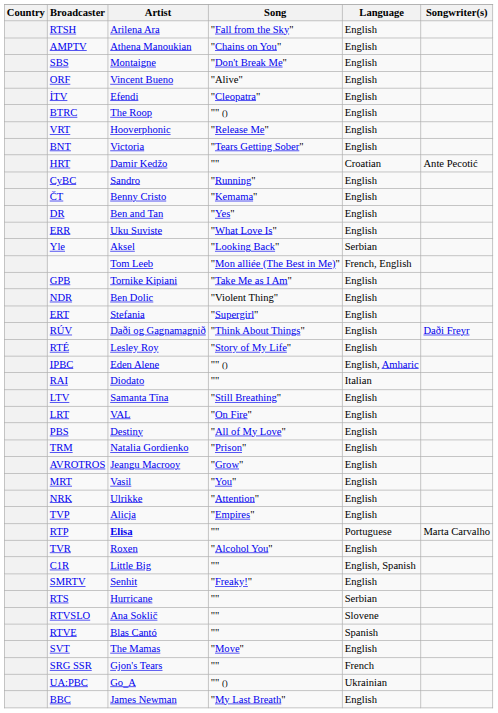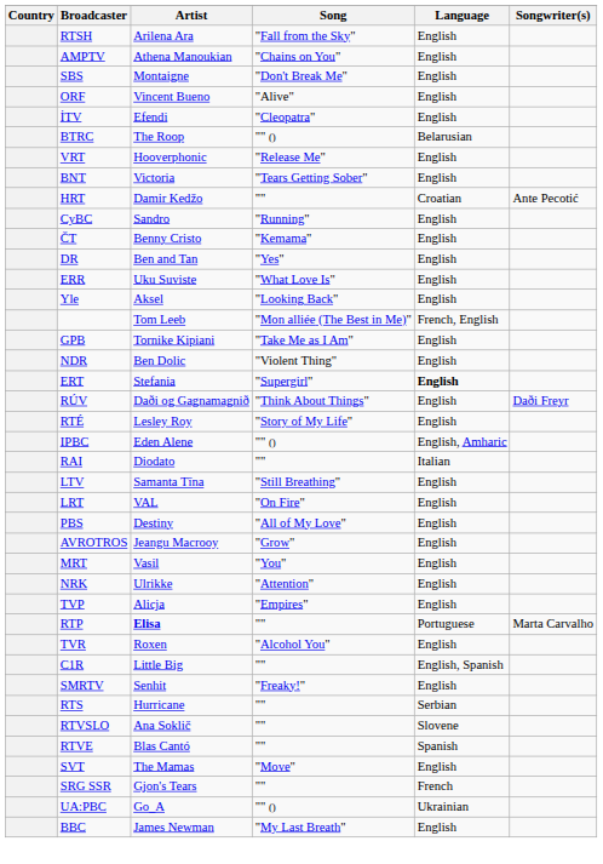 <table class="wikitable plainrowheaders">
 <tr>
 </tr>
 <tr>
 <th scope="col">Country</th>
 <th scope="col">Broadcaster</th>
 <th scope="col">Artist</th>
 <th scope="col">Song</th>
 <th scope="col">Language</th>
 <th scope="col">Songwriter(s)</th>
 </tr>
 <tr>
 <th scope="row"></th>
 <td><a href='#'>RTSH</a></td>
 <td><a href='#'>Arilena Ara</a></td>
 <td>"<a href='#'>Fall from the Sky</a>"</td>
 <td>English</td>
 <td></td>
 </tr>
 <tr>
 <th scope="row"></th>
 <td><a href='#'>AMPTV</a></td>
 <td><a href='#'>Athena Manoukian</a></td>
 <td>"<a href='#'>Chains on You</a>"</td>
 <td>English</td>
 <td></td>
 </tr>
 <tr>
 <th scope="row"></th>
 <td><a href='#'>SBS</a></td>
 <td><a href='#'>Montaigne</a></td>
 <td>"<a href='#'>Don't Break Me</a>"</td>
 <td>English</td>
 <td></td>
 </tr>
 <tr>
 <th scope="row"></th>
 <td><a href='#'>ORF</a></td>
 <td><a href='#'>Vincent Bueno</a></td>
 <td>"Alive"</td>
 <td>English</td>
 <td></td>
 </tr>
 <tr>
 <th scope="row"></th>
 <td><a href='#'>İTV</a></td>
 <td><a href='#'>Efendi</a></td>
 <td>"<a href='#'>Cleopatra</a>"</td>
 <td>English</td>
 <td></td>
 </tr>
 <tr>
 <th scope="row"></th>
 <td><a href='#'>BTRC</a></td>
 <td><a href='#'>The Roop</a></td>
 <td>"" <small>()</small></td>
-<td>English</td>
+<td>Belarusian</td>
 <td></td>
 </tr>
 <tr>
 <th scope="row"></th>
 <td><a href='#'>VRT</a></td>
 <td><a href='#'>Hooverphonic</a></td>
 <td>"<a href='#'>Release Me</a>"</td>
 <td>English</td>
 <td></td>
 </tr>
 <tr>
 <th scope="row"></th>
 <td><a href='#'>BNT</a></td>
 <td><a href='#'>Victoria</a></td>
 <td>"<a href='#'>Tears Getting Sober</a>"</td>
 <td>English</td>
 <td></td>
 </tr>
 <tr>
 <th scope="row"></th>
 <td><a href='#'>HRT</a></td>
 <td><a href='#'>Damir Kedžo</a></td>
 <td>""</td>
 <td>Croatian</td>
 <td>Ante Pecotić</td>
 </tr>
 <tr>
 <th scope="row"></th>
 <td><a href='#'>CyBC</a></td>
 <td><a href='#'>Sandro</a></td>
 <td>"<a href='#'>Running</a>"</td>
 <td>English</td>
 <td></td>
 </tr>
 <tr>
 <th scope="row"></th>
 <td><a href='#'>ČT</a></td>
 <td><a href='#'>Benny Cristo</a></td>
 <td>"<a href='#'>Kemama</a>"</td>
 <td>English</td>
 <td></td>
 </tr>
 <tr>
 <th scope="row"></th>
 <td><a href='#'>DR</a></td>
 <td><a href='#'>Ben and Tan</a></td>
 <td>"<a href='#'>Yes</a>"</td>
 <td>English</td>
 <td></td>
 </tr>
 <tr>
 <th scope="row"></th>
 <td><a href='#'>ERR</a></td>
 <td><a href='#'>Uku Suviste</a></td>
 <td>"<a href='#'>What Love Is</a>"</td>
 <td>English</td>
 <td></td>
 </tr>
 <tr>
 <th scope="row"></th>
 <td><a href='#'>Yle</a></td>
 <td><a href='#'>Aksel</a></td>
 <td>"<a href='#'>Looking Back</a>"</td>
-<td>Serbian</td>
+<td>English</td>
 <td></td>
 </tr>
 <tr>
 <th scope="row"></th>
 <td></td>
 <td><a href='#'>Tom Leeb</a></td>
 <td>"<a href='#'><span>Mon alliée</span> (The Best in Me)</a>"</td>
 <td>French, English</td>
 <td></td>
 </tr>
 <tr>
 <th scope="row"></th>
 <td><a href='#'>GPB</a></td>
 <td><a href='#'>Tornike Kipiani</a></td>
 <td>"<a href='#'>Take Me as I Am</a>"</td>
 <td>English</td>
 <td></td>
 </tr>
 <tr>
 <th scope="row"></th>
 <td><a href='#'>NDR</a></td>
 <td><a href='#'>Ben Dolic</a></td>
 <td>"Violent Thing"</td>
 <td>English</td>
 <td></td>
 </tr>
 <tr>
 <th scope="row"></th>
 <td><a href='#'>ERT</a></td>
 <td><a href='#'>Stefania</a></td>
 <td>"<a href='#'>Supergirl</a>"</td>
-<td>English</td>
+<td><strong>English</strong></td>
 <td></td>
 </tr>
 <tr>
 <th scope="row"></th>
 <td><a href='#'>RÚV</a></td>
 <td><a href='#'>Daði og Gagnamagnið</a></td>
 <td>"<a href='#'>Think About Things</a>"</td>
 <td>English</td>
 <td><a href='#'>Daði Freyr</a></td>
 </tr>
 <tr>
 <th scope="row"></th>
 <td><a href='#'>RTÉ</a></td>
 <td><a href='#'>Lesley Roy</a></td>
 <td>"<a href='#'>Story of My Life</a>"</td>
 <td>English</td>
 <td></td>
 </tr>
 <tr>
 <th scope="row"></th>
 <td><a href='#'>IPBC</a></td>
 <td><a href='#'>Eden Alene</a></td>
 <td>"" <small>()</small></td>
 <td>English, <a href='#'>Amharic</a></td>
 <td></td>
 </tr>
 <tr>
 <th scope="row"></th>
 <td><a href='#'>RAI</a></td>
 <td><a href='#'>Diodato</a></td>
 <td>""</td>
 <td>Italian</td>
 <td></td>
 </tr>
 <tr>
 <th scope="row"></th>
 <td><a href='#'>LTV</a></td>
 <td><a href='#'>Samanta Tīna</a></td>
 <td>"<a href='#'>Still Breathing</a>"</td>
 <td>English</td>
 <td></td>
 </tr>
 <tr>
 <th scope="row"></th>
 <td><a href='#'>LRT</a></td>
 <td><a href='#'>VAL</a></td>
 <td>"<a href='#'>On Fire</a>"</td>
 <td>English</td>
 <td></td>
 </tr>
 <tr>
 <th scope="row"></th>
 <td><a href='#'>PBS</a></td>
 <td><a href='#'>Destiny</a></td>
 <td>"<a href='#'>All of My Love</a>"</td>
-<td>English</td>
-<td></td>
-</tr>
-<tr>
-<th scope="row"></th>
-<td><a href='#'>TRM</a></td>
-<td><a href='#'>Natalia Gordienko</a></td>
-<td>"<a href='#'>Prison</a>"</td>
 <td>English</td>
 <td></td>
 </tr>
 <tr>
 <th scope="row"></th>
 <td><a href='#'>AVROTROS</a></td>
 <td><a href='#'>Jeangu Macrooy</a></td>
 <td>"<a href='#'>Grow</a>"</td>
 <td>English</td>
 <td></td>
 </tr>
 <tr>
 <th scope="row"></th>
 <td><a href='#'>MRT</a></td>
 <td><a href='#'>Vasil</a></td>
 <td>"<a href='#'>You</a>"</td>
 <td>English</td>
 <td></td>
 </tr>
 <tr>
 <th scope="row"></th>
 <td><a href='#'>NRK</a></td>
 <td><a href='#'>Ulrikke</a></td>
 <td>"<a href='#'>Attention</a>"</td>
 <td>English</td>
 <td></td>
 </tr>
 <tr>
 <th scope="row"></th>
 <td><a href='#'>TVP</a></td>
 <td><a href='#'>Alicja</a></td>
 <td>"<a href='#'>Empires</a>"</td>
 <td>English</td>
 <td></td>
 </tr>
 <tr>
 <th scope="row"></th>
 <td><a href='#'>RTP</a></td>
 <td><strong><a href='#'>Elisa</a></strong></td>
 <td>""</td>
 <td>Portuguese</td>
 <td>Marta Carvalho</td>
 </tr>
 <tr>
 <th scope="row"></th>
 <td><a href='#'>TVR</a></td>
 <td><a href='#'>Roxen</a></td>
 <td>"<a href='#'>Alcohol You</a>"</td>
 <td>English</td>
 <td></td>
 </tr>
 <tr>
 <th scope="row"></th>
 <td><a href='#'>C1R</a></td>
 <td><a href='#'>Little Big</a></td>
 <td>""</td>
 <td>English, Spanish</td>
 <td></td>
 </tr>
 <tr>
 <th scope="row"></th>
 <td><a href='#'>SMRTV</a></td>
 <td><a href='#'>Senhit</a></td>
 <td>"<a href='#'>Freaky!</a>"</td>
 <td>English</td>
 <td></td>
 </tr>
 <tr>
 <th scope="row"></th>
 <td><a href='#'>RTS</a></td>
 <td><a href='#'>Hurricane</a></td>
 <td>""</td>
 <td>Serbian</td>
 <td></td>
 </tr>
 <tr>
 <th scope="row"></th>
 <td><a href='#'>RTVSLO</a></td>
 <td><a href='#'>Ana Soklič</a></td>
 <td>""</td>
 <td>Slovene</td>
 <td></td>
 </tr>
 <tr>
 <th scope="row"></th>
 <td><a href='#'>RTVE</a></td>
 <td><a href='#'>Blas Cantó</a></td>
 <td>""</td>
 <td>Spanish</td>
 <td></td>
 </tr>
 <tr>
 <th scope="row"></th>
 <td><a href='#'>SVT</a></td>
 <td><a href='#'>The Mamas</a></td>
 <td>"<a href='#'>Move</a>"</td>
 <td>English</td>
 <td></td>
 </tr>
 <tr>
 <th scope="row"></th>
 <td><a href='#'>SRG SSR</a></td>
 <td><a href='#'>Gjon's Tears</a></td>
 <td>""</td>
 <td>French</td>
 <td></td>
 </tr>
 <tr>
 <th scope="row"></th>
 <td><a href='#'>UA:PBC</a></td>
 <td><a href='#'>Go_A</a></td>
 <td>"" <small>()</small></td>
 <td>Ukrainian</td>
 <td></td>
 </tr>
 <tr>
 <th scope="row"></th>
 <td><a href='#'>BBC</a></td>
 <td><a href='#'>James Newman</a></td>
 <td>"<a href='#'>My Last Breath</a>"</td>
 <td>English</td>
 <td></td>
 </tr>
 </table>
